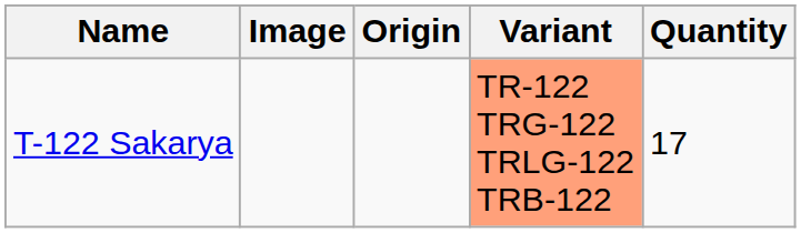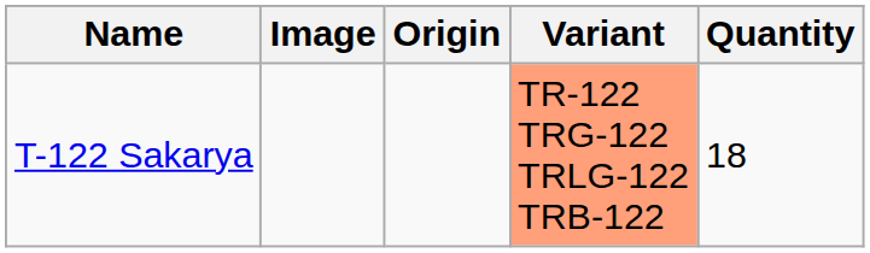 <table class="wikitable">
 <tr>
 <th>Name</th>
 <th>Image</th>
 <th>Origin</th>
 <th>Variant</th>
 <th>Quantity</th>
 </tr>
 <tr>
 <td><a href='#'>T-122 Sakarya</a></td>
 <td></td>
 <td></td>
 <td style="background: lightsalmon;">TR-122<br>TRG-122<br>TRLG-122<br>TRB-122</td>
-<td>17</td>
+<td>18</td>
 </tr>
 </table>
